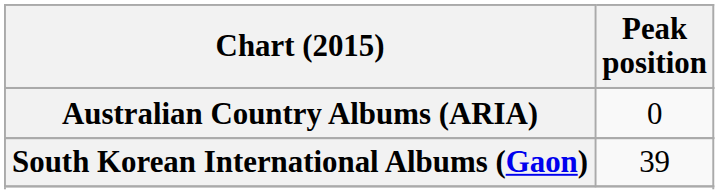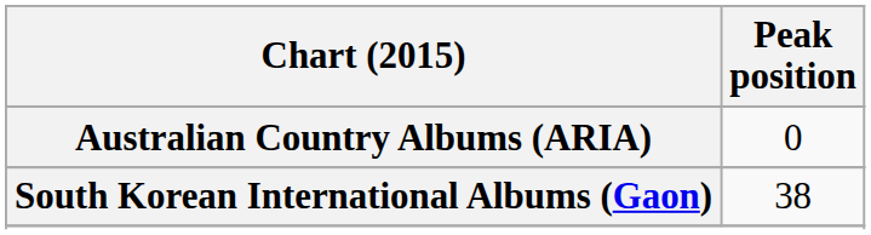 <table class="wikitable sortable plainrowheaders" style="text-align:center">
 <tr>
 <th scope="col">Chart (2015)</th>
 <th scope="col">Peak<br> position</th>
 </tr>
 <tr>
 </tr>
 <tr>
 <th scope="row">Australian Country Albums (ARIA)</th>
 <td style="text-align:center;">0</td>
 </tr>
 <tr>
 </tr>
 <tr>
 </tr>
 <tr>
 </tr>
 <tr>
 </tr>
 <tr>
 </tr>
 <tr>
 </tr>
 <tr>
 </tr>
 <tr>
 <th scope="row">South Korean International Albums (<a href='#'>Gaon</a>)</th>
-<td style="text-align:center;">39</td>
+<td style="text-align:center;">38</td>
 </tr>
 <tr>
 </tr>
 <tr>
 </tr>
 <tr>
 </tr>
 <tr>
 </tr>
 <tr>
 </tr>
 </table>
